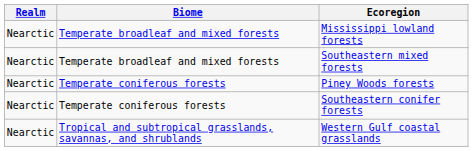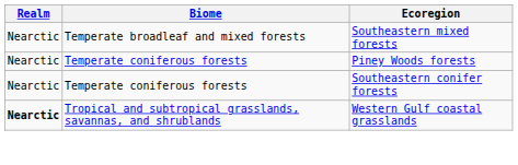 <table class="wikitable">
 <tr>
 <th><a href='#'>Realm</a></th>
 <th><a href='#'>Biome</a></th>
 <th>Ecoregion</th>
-</tr>
-<tr>
-<td>Nearctic</td>
-<td><a href='#'>Temperate broadleaf and mixed forests</a></td>
-<td><a href='#'>Mississippi lowland forests</a></td>
 </tr>
 <tr>
 <td>Nearctic</td>
 <td>Temperate broadleaf and mixed forests</td>
 <td><a href='#'>Southeastern mixed forests</a></td>
 </tr>
 <tr>
 <td>Nearctic</td>
 <td><a href='#'>Temperate coniferous forests</a></td>
 <td><a href='#'>Piney Woods forests</a></td>
 </tr>
 <tr>
 <td>Nearctic</td>
 <td>Temperate coniferous forests</td>
 <td><a href='#'>Southeastern conifer forests</a></td>
 </tr>
 <tr>
-<td>Nearctic</td>
+<td><strong>Nearctic</strong></td>
 <td><a href='#'>Tropical and subtropical grasslands, savannas, and shrublands</a></td>
 <td><a href='#'>Western Gulf coastal grasslands</a></td>
 </tr>
 </table>
